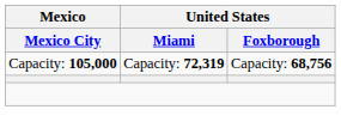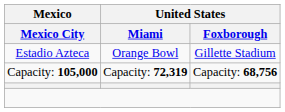 <table class="wikitable" style="text-align:center">
 <tr>
 <th><strong>Mexico</strong></th>
 <th colspan=2><strong>United States</strong></th>
 </tr>
 <tr>
 <th><a href='#'>Mexico City</a></th>
 <th><a href='#'>Miami</a></th>
 <th><a href='#'>Foxborough</a></th>
+</tr>
+<tr>
+<td><a href='#'>Estadio Azteca</a></td>
+<td><a href='#'>Orange Bowl</a></td>
+<td><a href='#'>Gillette Stadium</a></td>
 </tr>
 <tr>
 <td>Capacity: <strong>105,000</strong></td>
 <td>Capacity: <strong>72,319</strong></td>
 <td>Capacity: <strong>68,756</strong></td>
 </tr>
 <tr>
 <th></th>
 <th></th>
 <th></th>
 </tr>
 <tr>
 <td colspan="3"><br></td>
 </tr>
 </table>
